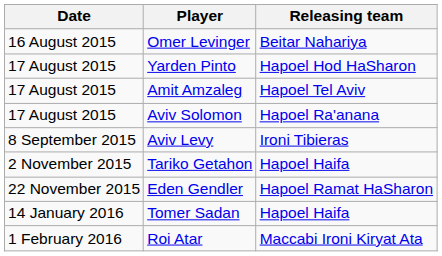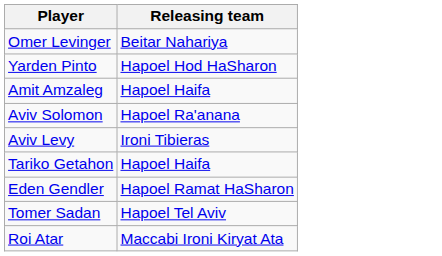 <table class="wikitable">
 <tr>
-<th>Date</th>
 <th>Player</th>
 <th>Releasing team</th>
 </tr>
 <tr>
-<td>16 August 2015</td>
 <td><a href='#'>Omer Levinger</a></td>
 <td><a href='#'>Beitar Nahariya</a></td>
 </tr>
 <tr>
-<td>17 August 2015</td>
 <td><a href='#'>Yarden Pinto</a></td>
 <td><a href='#'>Hapoel Hod HaSharon</a></td>
 </tr>
 <tr>
-<td>17 August 2015</td>
 <td><a href='#'>Amit Amzaleg</a></td>
-<td><a href='#'>Hapoel Tel Aviv</a></td>
+<td><a href='#'>Hapoel Haifa</a></td>
 </tr>
 <tr>
-<td>17 August 2015</td>
 <td><a href='#'>Aviv Solomon</a></td>
 <td><a href='#'>Hapoel Ra'anana</a></td>
 </tr>
 <tr>
-<td>8 September 2015</td>
 <td><a href='#'>Aviv Levy</a></td>
 <td><a href='#'>Ironi Tibieras</a></td>
 </tr>
 <tr>
-<td>2 November 2015</td>
 <td><a href='#'>Tariko Getahon</a></td>
 <td><a href='#'>Hapoel Haifa</a></td>
 </tr>
 <tr>
-<td>22 November 2015</td>
 <td><a href='#'>Eden Gendler</a></td>
 <td><a href='#'>Hapoel Ramat HaSharon</a></td>
 </tr>
 <tr>
-<td>14 January 2016</td>
 <td><a href='#'>Tomer Sadan</a></td>
-<td><a href='#'>Hapoel Haifa</a></td>
+<td><a href='#'>Hapoel Tel Aviv</a></td>
 </tr>
 <tr>
-<td>1 February 2016</td>
 <td><a href='#'>Roi Atar</a></td>
 <td><a href='#'>Maccabi Ironi Kiryat Ata</a></td>
 </tr>
 </table>
